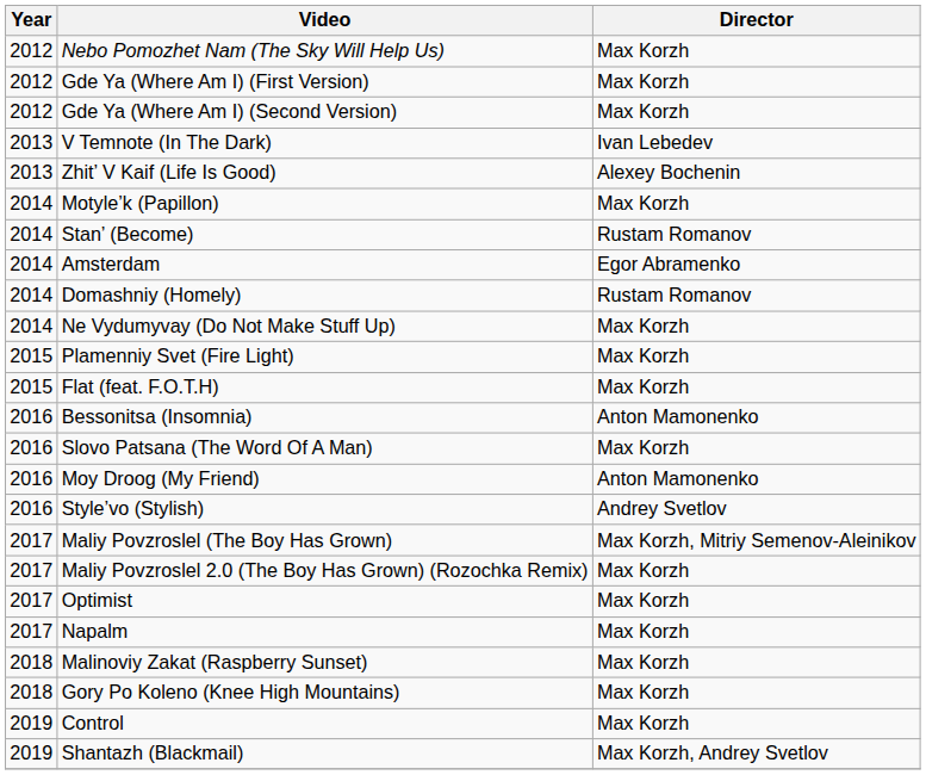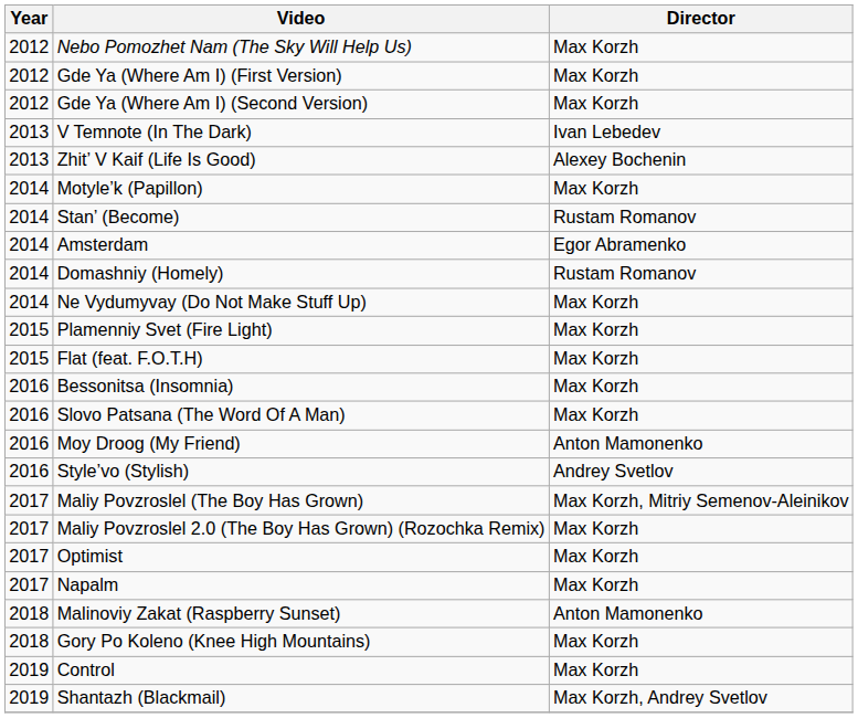 <table class="wikitable">
 <tr align="center">
 <th>Year</th>
 <th>Video</th>
 <th>Director</th>
 </tr>
 <tr>
 <td>2012</td>
 <td><em>Nebo Pomozhet Nam (The Sky Will Help Us)</em></td>
 <td>Max Korzh</td>
 </tr>
 <tr>
 <td>2012</td>
 <td>Gde Ya (Where Am I) (First Version)</td>
 <td>Max Korzh</td>
 </tr>
 <tr>
 <td>2012</td>
 <td>Gde Ya (Where Am I) (Second Version)</td>
 <td>Max Korzh</td>
 </tr>
 <tr>
 <td>2013</td>
 <td>V Temnote (In The Dark)</td>
 <td>Ivan Lebedev</td>
 </tr>
 <tr>
 <td>2013</td>
 <td>Zhit’ V Kaif (Life Is Good)</td>
 <td>Alexey Bochenin</td>
 </tr>
 <tr>
 <td>2014</td>
 <td>Motyle’k (Papillon)</td>
 <td>Max Korzh</td>
 </tr>
 <tr>
 <td>2014</td>
 <td>Stan’ (Become)</td>
 <td>Rustam Romanov</td>
 </tr>
 <tr>
 <td>2014</td>
 <td>Amsterdam</td>
 <td>Egor Abramenko</td>
 </tr>
 <tr>
 <td>2014</td>
 <td>Domashniy (Homely)</td>
 <td>Rustam Romanov</td>
 </tr>
 <tr>
 <td>2014</td>
 <td>Ne Vydumyvay (Do Not Make Stuff Up)</td>
 <td>Max Korzh</td>
 </tr>
 <tr>
 <td>2015</td>
 <td>Plamenniy Svet (Fire Light)</td>
 <td>Max Korzh</td>
 </tr>
 <tr>
 <td>2015</td>
 <td>Flat (feat. F.O.T.H)</td>
 <td>Max Korzh</td>
 </tr>
 <tr>
 <td>2016</td>
 <td>Bessonitsa (Insomnia)</td>
-<td>Anton Mamonenko</td>
+<td>Max Korzh</td>
 </tr>
 <tr>
 <td>2016</td>
 <td>Slovo Patsana (The Word Of A Man)</td>
 <td>Max Korzh</td>
 </tr>
 <tr>
 <td>2016</td>
 <td>Moy Droog (My Friend)</td>
 <td>Anton Mamonenko</td>
 </tr>
 <tr>
 <td>2016</td>
 <td>Style’vo (Stylish)</td>
 <td>Andrey Svetlov</td>
 </tr>
 <tr>
 <td>2017</td>
 <td>Maliy Povzroslel (The Boy Has Grown)</td>
 <td>Max Korzh, Mitriy Semenov-Aleinikov</td>
 </tr>
 <tr>
 <td>2017</td>
 <td>Maliy Povzroslel 2.0 (The Boy Has Grown) (Rozochka Remix)</td>
 <td>Max Korzh</td>
 </tr>
 <tr>
 <td>2017</td>
 <td>Optimist</td>
 <td>Max Korzh</td>
 </tr>
 <tr>
 <td>2017</td>
 <td>Napalm</td>
 <td>Max Korzh</td>
 </tr>
 <tr>
 <td>2018</td>
 <td>Malinoviy Zakat (Raspberry Sunset)</td>
-<td>Max Korzh</td>
+<td>Anton Mamonenko</td>
 </tr>
 <tr>
 <td>2018</td>
 <td>Gory Po Koleno (Knee High Mountains)</td>
 <td>Max Korzh</td>
 </tr>
 <tr>
 <td>2019</td>
 <td>Control</td>
 <td>Max Korzh</td>
 </tr>
 <tr>
 <td>2019</td>
 <td>Shantazh (Blackmail)</td>
 <td>Max Korzh, Andrey Svetlov</td>
 </tr>
 <tr>
 </tr>
 </table>
